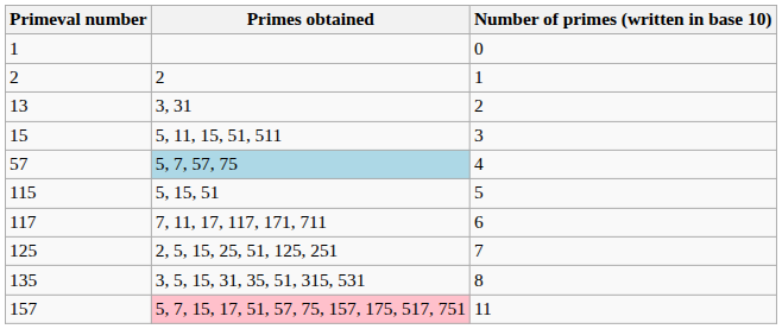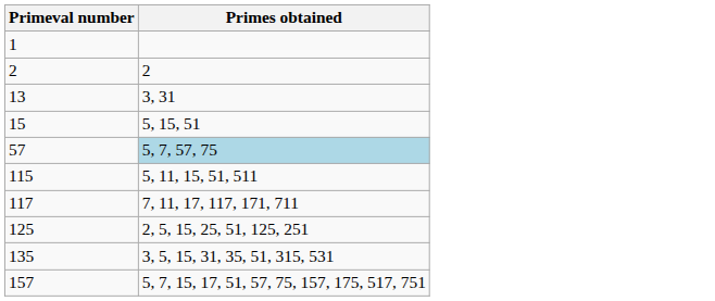 <table class="wikitable">
 <tr>
 <th>Primeval number</th>
 <th>Primes obtained</th>
-<th>Number of primes (written in base 10)</th>
 </tr>
 <tr>
 <td>1</td>
 <td></td>
-<td>0</td>
 </tr>
 <tr>
 <td>2</td>
 <td>2</td>
-<td>1</td>
 </tr>
 <tr>
 <td>13</td>
 <td>3, 31</td>
-<td>2</td>
 </tr>
 <tr>
 <td>15</td>
-<td>5, 11, 15, 51, 511</td>
-<td>3</td>
+<td>5, 15, 51</td>
 </tr>
 <tr>
 <td>57</td>
 <td style="background: lightblue;">5, 7, 57, 75</td>
-<td>4</td>
 </tr>
 <tr>
 <td>115</td>
-<td>5, 15, 51</td>
-<td>5</td>
+<td>5, 11, 15, 51, 511</td>
 </tr>
 <tr>
 <td>117</td>
 <td>7, 11, 17, 117, 171, 711</td>
-<td>6</td>
 </tr>
 <tr>
 <td>125</td>
 <td>2, 5, 15, 25, 51, 125, 251</td>
-<td>7</td>
 </tr>
 <tr>
 <td>135</td>
 <td>3, 5, 15, 31, 35, 51, 315, 531</td>
-<td>8</td>
 </tr>
 <tr>
 <td>157</td>
-<td style="background: pink;">5, 7, 15, 17, 51, 57, 75, 157, 175, 517, 751</td>
-<td>11</td>
+<td>5, 7, 15, 17, 51, 57, 75, 157, 175, 517, 751</td>
 </tr>
 </table>
